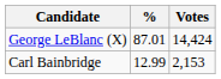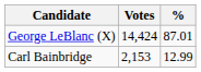 <table class="wikitable">
 <tr>
 <th>Candidate</th>
+<th>Votes</th>
 <th>%</th>
-<th>Votes</th>
 </tr>
 <tr>
 <td><a href='#'>George LeBlanc</a> (X)</td>
+<td>14,424</td>
 <td>87.01</td>
-<td>14,424</td>
 </tr>
 <tr>
 <td>Carl Bainbridge</td>
+<td>2,153</td>
 <td>12.99</td>
-<td>2,153</td>
 </tr>
 </table>
